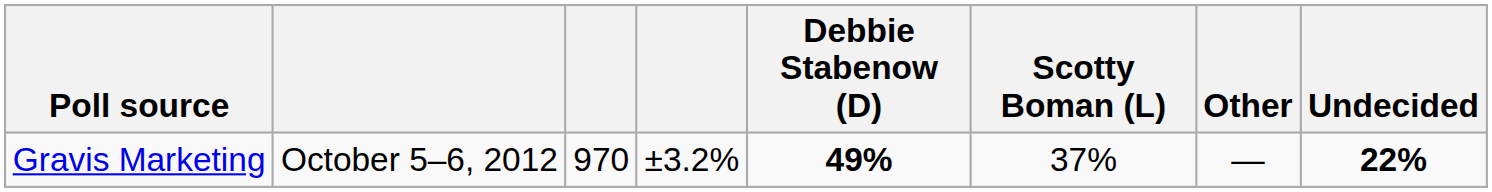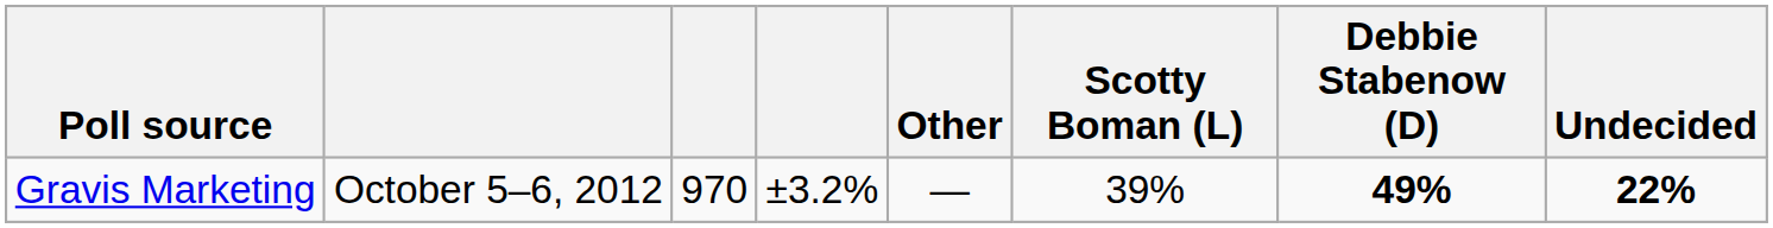 <table class="wikitable" style="text-align:center">
 <tr valign= bottom>
 <th>Poll source</th>
 <th></th>
 <th></th>
 <th></th>
+<th>Other</th>
+<th style="width:100px;">Scotty<br>Boman (L)</th>
 <th style="width:100px;">Debbie<br>Stabenow (D)</th>
-<th style="width:100px;">Scotty<br>Boman (L)</th>
-<th>Other</th>
 <th>Undecided</th>
 </tr>
 <tr>
 <td align=left><a href='#'>Gravis Marketing</a></td>
 <td>October 5–6, 2012</td>
 <td>970</td>
 <td>±3.2%</td>
+<td>—</td>
+<td>39%</td>
 <td><strong>49%</strong></td>
-<td>37%</td>
-<td>—</td>
 <td><strong>22%</strong></td>
 </tr>
 </table>
